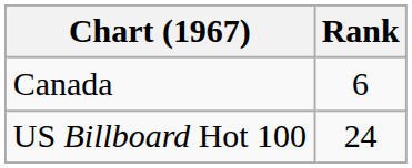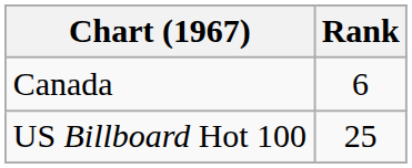 <table class="wikitable sortable">
 <tr>
 <th align="left">Chart (1967)</th>
 <th style="text-align:center;">Rank</th>
 </tr>
 <tr>
 <td>Canada</td>
 <td style="text-align:center;">6</td>
 </tr>
 <tr>
 <td>US <em>Billboard</em> Hot 100</td>
-<td style="text-align:center;">24</td>
+<td style="text-align:center;">25</td>
 </tr>
 </table>
